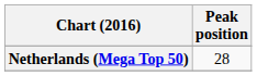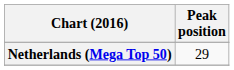 <table class="wikitable sortable plainrowheaders" style="text-align:center">
 <tr>
 <th scope="col">Chart (2016)</th>
 <th scope="col">Peak<br> position</th>
 </tr>
 <tr>
 </tr>
 <tr>
 </tr>
 <tr>
 </tr>
 <tr>
 </tr>
 <tr>
 </tr>
 <tr>
 <th scope="row">Netherlands (<a href='#'>Mega Top 50</a>)</th>
-<td>28</td>
+<td>29</td>
 </tr>
 <tr>
 </tr>
 <tr>
 </tr>
 <tr>
 </tr>
 </table>
